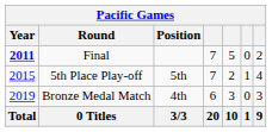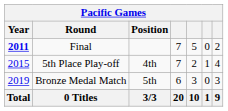 <table class="wikitable" style="text-align: center;">
 <tr>
 <th colspan=7><a href='#'>Pacific Games</a></th>
 </tr>
 <tr>
 <th>Year</th>
 <th>Round</th>
 <th>Position</th>
 <th></th>
 <th></th>
 <th></th>
 <th></th>
 </tr>
 <tr>
 <td><strong> <a href='#'>2011</a></strong></td>
 <td>Final</td>
 <td></td>
 <td>7</td>
 <td>5</td>
 <td>0</td>
 <td>2</td>
 </tr>
 <tr>
 <td> <a href='#'>2015</a></td>
 <td>5th Place Play-off</td>
-<td>5th</td>
+<td>4th</td>
 <td>7</td>
 <td>2</td>
 <td>1</td>
 <td>4</td>
 </tr>
 <tr>
 <td> <a href='#'>2019</a></td>
 <td>Bronze Medal Match</td>
-<td>4th</td>
+<td>5th</td>
 <td>6</td>
 <td>3</td>
 <td>0</td>
 <td>3</td>
 </tr>
 <tr>
 <th>Total</th>
 <th>0 Titles</th>
 <th>3/3</th>
 <th>20</th>
 <th>10</th>
 <th>1</th>
 <th>9</th>
 </tr>
 </table>
